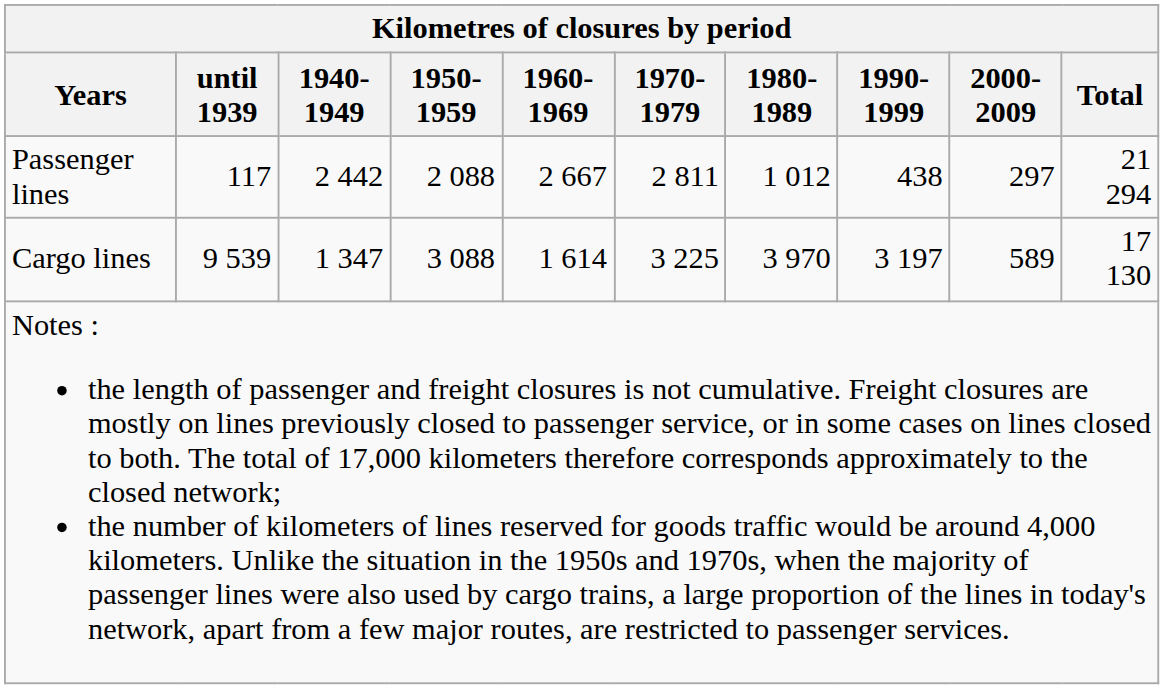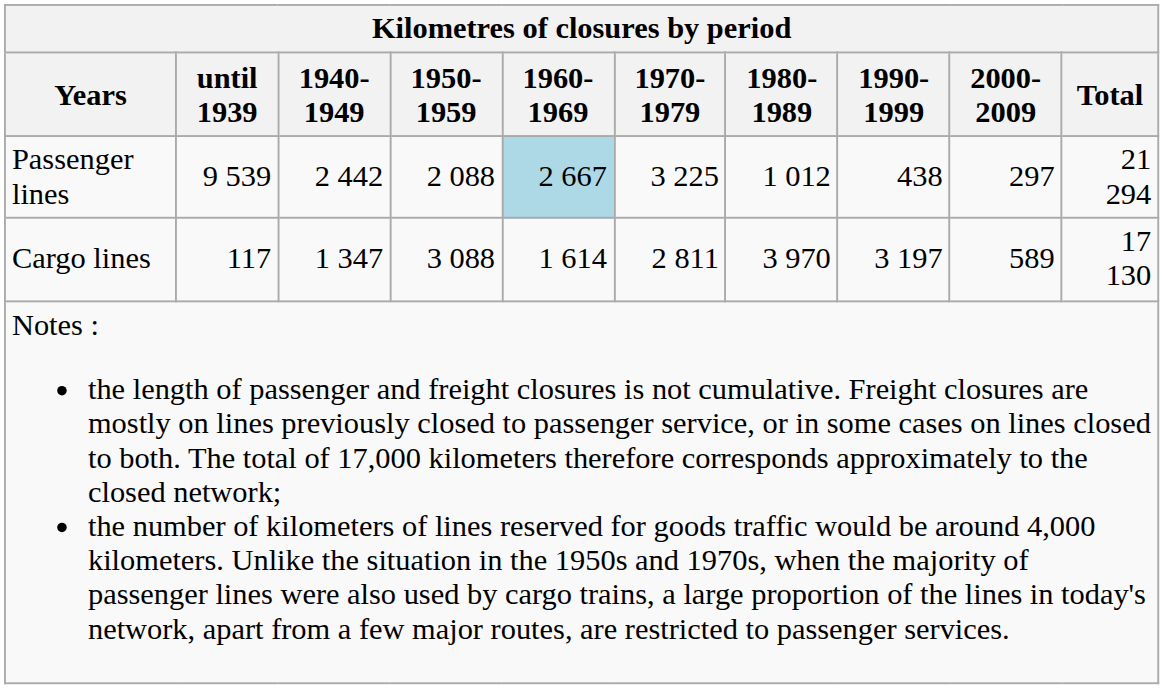 <table class="wikitable">
 <tr>
 <th colspan="10">Kilometres of closures by period</th>
 </tr>
 <tr>
 <th>Years</th>
 <th>until 1939</th>
 <th>1940-1949</th>
 <th>1950-1959</th>
 <th>1960-1969</th>
 <th>1970-1979</th>
 <th>1980-1989</th>
 <th>1990-1999</th>
 <th>2000-2009</th>
 <th>Total</th>
 </tr>
 <tr>
 <td>Passenger lines</td>
-<td style="text-align:right;">117</td>
+<td style="text-align:right;">9 539</td>
 <td style="text-align:right;">2 442</td>
 <td style="text-align:right;">2 088</td>
-<td style="text-align:right;">2 667</td>
-<td style="text-align:right;">2 811</td>
+<td style="background: lightblue; text-align:right;">2 667</td>
+<td style="text-align:right;">3 225</td>
 <td style="text-align:right;">1 012</td>
 <td style="text-align:right;">438</td>
 <td style="text-align:right;">297</td>
 <td style="text-align:right;">21 294</td>
 </tr>
 <tr>
 <td>Cargo lines</td>
-<td style="text-align:right;">9 539</td>
+<td style="text-align:right;">117</td>
 <td style="text-align:right;">1 347</td>
 <td style="text-align:right;">3 088</td>
 <td style="text-align:right;">1 614</td>
-<td style="text-align:right;">3 225</td>
+<td style="text-align:right;">2 811</td>
 <td style="text-align:right;">3 970</td>
 <td style="text-align:right;">3 197</td>
 <td style="text-align:right;">589</td>
 <td style="text-align:right;">17 130</td>
 </tr>
 <tr>
 <td colspan="10" style="text-align:left;">Notes :<br><ul><li>the length of passenger and freight closures is not cumulative. Freight closures are mostly on lines previously closed to passenger service, or in some cases on lines closed to both. The total of 17,000 kilometers therefore corresponds approximately to the closed network;</li><li>the number of kilometers of lines reserved for goods traffic would be around 4,000 kilometers. Unlike the situation in the 1950s and 1970s, when the majority of passenger lines were also used by cargo trains, a large proportion of the lines in today's network, apart from a few major routes, are restricted to passenger services.</li></ul></td>
 </tr>
 </table>
